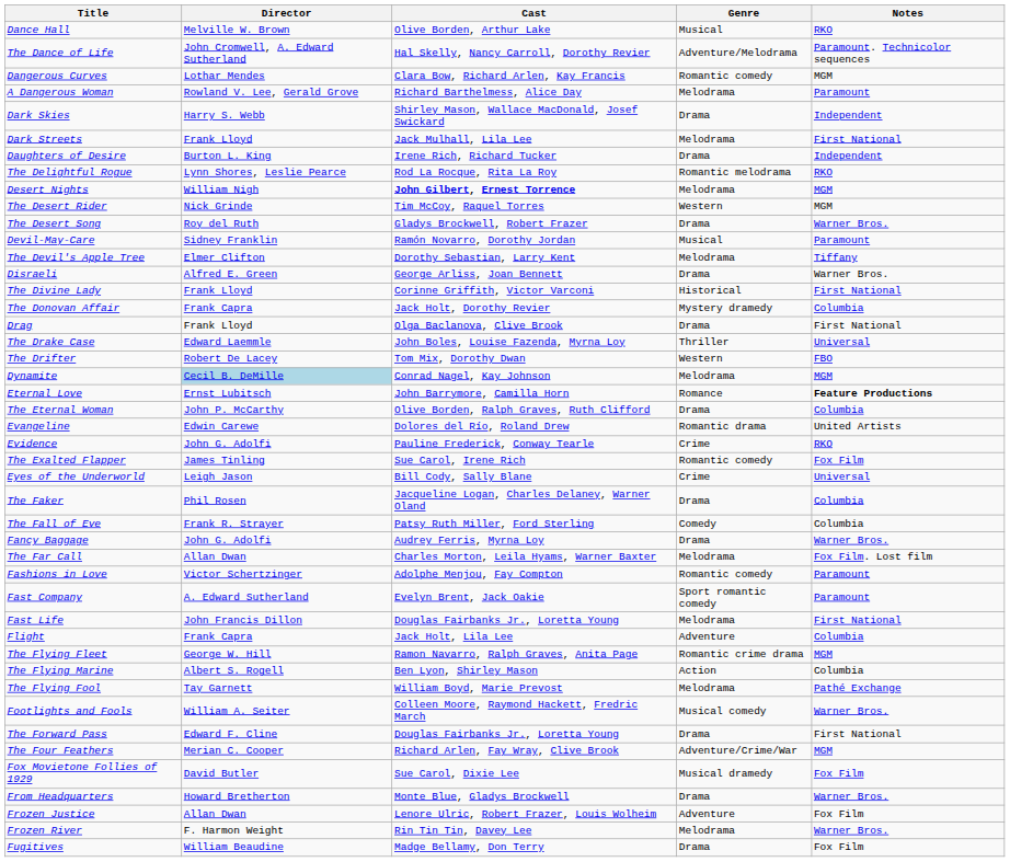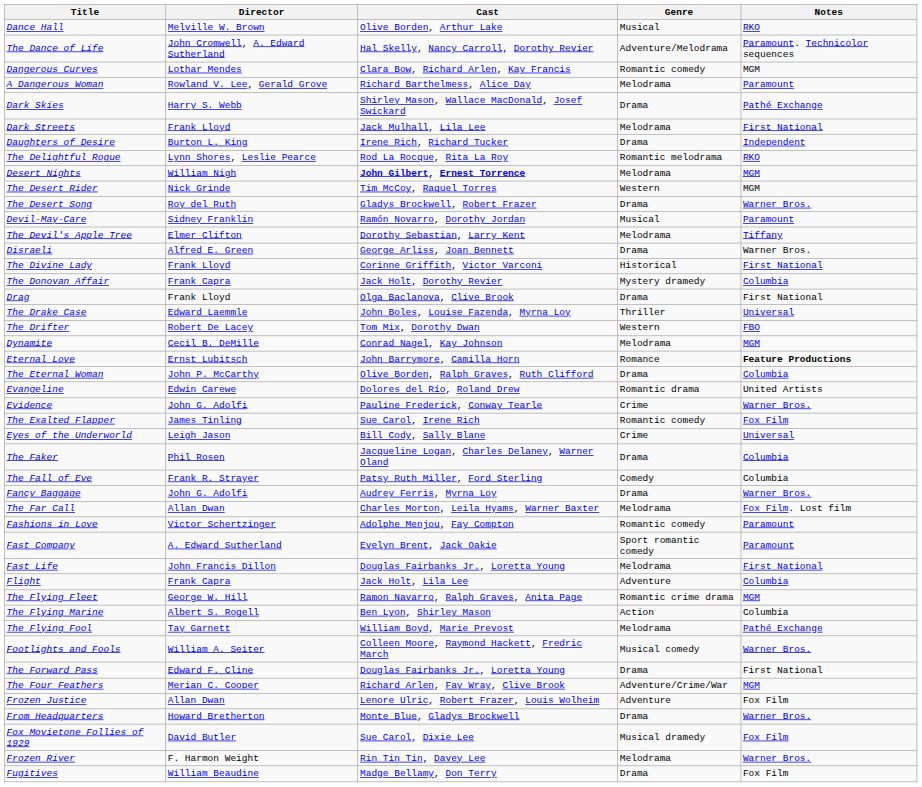 <table class=wikitable>
 <tr>
 <th>Title</th>
 <th>Director</th>
 <th>Cast</th>
 <th>Genre</th>
 <th>Notes</th>
 </tr>
 <tr>
 <td><em><a href='#'>Dance Hall</a></em></td>
 <td><a href='#'>Melville W. Brown</a></td>
 <td><a href='#'>Olive Borden</a>, <a href='#'>Arthur Lake</a></td>
 <td>Musical</td>
 <td><a href='#'>RKO</a></td>
 </tr>
 <tr>
 <td><em><a href='#'>The Dance of Life</a></em></td>
 <td><a href='#'>John Cromwell</a>, <a href='#'>A. Edward Sutherland</a></td>
 <td><a href='#'>Hal Skelly</a>, <a href='#'>Nancy Carroll</a>, <a href='#'>Dorothy Revier</a></td>
 <td>Adventure/Melodrama</td>
 <td><a href='#'>Paramount</a>. <a href='#'>Technicolor</a> sequences</td>
 </tr>
 <tr>
 <td><em><a href='#'>Dangerous Curves</a></em></td>
 <td><a href='#'>Lothar Mendes</a></td>
 <td><a href='#'>Clara Bow</a>, <a href='#'>Richard Arlen</a>, <a href='#'>Kay Francis</a></td>
 <td>Romantic comedy</td>
 <td>MGM</td>
 </tr>
 <tr>
 <td><em><a href='#'>A Dangerous Woman</a></em></td>
 <td><a href='#'>Rowland V. Lee</a>, <a href='#'>Gerald Grove</a></td>
 <td><a href='#'>Richard Barthelmess</a>, <a href='#'>Alice Day</a></td>
 <td>Melodrama</td>
 <td><a href='#'>Paramount</a></td>
 </tr>
 <tr>
 <td><em><a href='#'>Dark Skies</a></em></td>
 <td><a href='#'>Harry S. Webb</a></td>
 <td><a href='#'>Shirley Mason</a>, <a href='#'>Wallace MacDonald</a>, <a href='#'>Josef Swickard</a></td>
 <td>Drama</td>
-<td><a href='#'>Independent</a></td>
+<td><a href='#'>Pathé Exchange</a></td>
 </tr>
 <tr>
 <td><em><a href='#'>Dark Streets</a></em></td>
 <td><a href='#'>Frank Lloyd</a></td>
 <td><a href='#'>Jack Mulhall</a>, <a href='#'>Lila Lee</a></td>
 <td>Melodrama</td>
 <td><a href='#'>First National</a></td>
 </tr>
 <tr>
 <td><em><a href='#'>Daughters of Desire</a></em></td>
 <td><a href='#'>Burton L. King</a></td>
 <td><a href='#'>Irene Rich</a>, <a href='#'>Richard Tucker</a></td>
 <td>Drama</td>
 <td><a href='#'>Independent</a></td>
 </tr>
 <tr>
 <td><em><a href='#'>The Delightful Rogue</a></em></td>
 <td><a href='#'>Lynn Shores</a>, <a href='#'>Leslie Pearce</a></td>
 <td><a href='#'>Rod La Rocque</a>, <a href='#'>Rita La Roy</a></td>
 <td>Romantic melodrama</td>
 <td><a href='#'>RKO</a></td>
 </tr>
 <tr>
 <td><em><a href='#'>Desert Nights</a></em></td>
 <td><a href='#'>William Nigh</a></td>
 <td><strong><a href='#'>John Gilbert</a>, <a href='#'>Ernest Torrence</a></strong></td>
 <td>Melodrama</td>
 <td><a href='#'>MGM</a></td>
 </tr>
 <tr>
 <td><em><a href='#'>The Desert Rider</a></em></td>
 <td><a href='#'>Nick Grinde</a></td>
 <td><a href='#'>Tim McCoy</a>, <a href='#'>Raquel Torres</a></td>
 <td>Western</td>
 <td>MGM</td>
 </tr>
 <tr>
 <td><em><a href='#'>The Desert Song</a></em></td>
 <td><a href='#'>Roy del Ruth</a></td>
 <td><a href='#'>Gladys Brockwell</a>, <a href='#'>Robert Frazer</a></td>
 <td>Drama</td>
 <td><a href='#'>Warner Bros.</a></td>
 </tr>
 <tr>
 <td><em><a href='#'>Devil-May-Care</a></em></td>
 <td><a href='#'>Sidney Franklin</a></td>
 <td><a href='#'>Ramón Novarro</a>, <a href='#'>Dorothy Jordan</a></td>
 <td>Musical</td>
 <td><a href='#'>Paramount</a></td>
 </tr>
 <tr>
 <td><em><a href='#'>The Devil's Apple Tree</a></em></td>
 <td><a href='#'>Elmer Clifton</a></td>
 <td><a href='#'>Dorothy Sebastian</a>, <a href='#'>Larry Kent</a></td>
 <td>Melodrama</td>
 <td><a href='#'>Tiffany</a></td>
 </tr>
 <tr>
 <td><em><a href='#'>Disraeli</a></em></td>
 <td><a href='#'>Alfred E. Green</a></td>
 <td><a href='#'>George Arliss</a>, <a href='#'>Joan Bennett</a></td>
 <td>Drama</td>
 <td>Warner Bros.</td>
 </tr>
 <tr>
 <td><em><a href='#'>The Divine Lady</a></em></td>
 <td><a href='#'>Frank Lloyd</a></td>
 <td><a href='#'>Corinne Griffith</a>, <a href='#'>Victor Varconi</a></td>
 <td>Historical</td>
 <td><a href='#'>First National</a></td>
 </tr>
 <tr>
 <td><em><a href='#'>The Donovan Affair</a></em></td>
 <td><a href='#'>Frank Capra</a></td>
 <td><a href='#'>Jack Holt</a>, <a href='#'>Dorothy Revier</a></td>
 <td>Mystery dramedy</td>
 <td><a href='#'>Columbia</a></td>
 </tr>
 <tr>
 <td><em><a href='#'>Drag</a></em></td>
 <td>Frank Lloyd</td>
 <td><a href='#'>Olga Baclanova</a>, <a href='#'>Clive Brook</a></td>
 <td>Drama</td>
 <td>First National</td>
 </tr>
 <tr>
 <td><em><a href='#'>The Drake Case</a></em></td>
 <td><a href='#'>Edward Laemmle</a></td>
 <td><a href='#'>John Boles</a>, <a href='#'>Louise Fazenda</a>, <a href='#'>Myrna Loy</a></td>
 <td>Thriller</td>
 <td><a href='#'>Universal</a></td>
 </tr>
 <tr>
 <td><em><a href='#'>The Drifter</a></em></td>
 <td><a href='#'>Robert De Lacey</a></td>
 <td><a href='#'>Tom Mix</a>, <a href='#'>Dorothy Dwan</a></td>
 <td>Western</td>
 <td><a href='#'>FBO</a></td>
 </tr>
 <tr>
 <td><em><a href='#'>Dynamite</a></em></td>
-<td style="background: lightblue;"><a href='#'>Cecil B. DeMille</a></td>
+<td><a href='#'>Cecil B. DeMille</a></td>
 <td><a href='#'>Conrad Nagel</a>, <a href='#'>Kay Johnson</a></td>
 <td>Melodrama</td>
 <td><a href='#'>MGM</a></td>
 </tr>
 <tr>
 <td><em><a href='#'>Eternal Love</a></em></td>
 <td><a href='#'>Ernst Lubitsch</a></td>
 <td><a href='#'>John Barrymore</a>, <a href='#'>Camilla Horn</a></td>
 <td>Romance</td>
 <td><strong>Feature Productions</strong></td>
 </tr>
 <tr>
 <td><em><a href='#'>The Eternal Woman</a></em></td>
 <td><a href='#'>John P. McCarthy</a></td>
 <td><a href='#'>Olive Borden</a>, <a href='#'>Ralph Graves</a>, <a href='#'>Ruth Clifford</a></td>
 <td>Drama</td>
 <td><a href='#'>Columbia</a></td>
 </tr>
 <tr>
 <td><em><a href='#'>Evangeline</a></em></td>
 <td><a href='#'>Edwin Carewe</a></td>
 <td><a href='#'>Dolores del Río</a>, <a href='#'>Roland Drew</a></td>
 <td>Romantic drama</td>
 <td>United Artists</td>
 </tr>
 <tr>
 <td><em><a href='#'>Evidence</a></em></td>
 <td><a href='#'>John G. Adolfi</a></td>
 <td><a href='#'>Pauline Frederick</a>, <a href='#'>Conway Tearle</a></td>
 <td>Crime</td>
-<td><a href='#'>RKO</a></td>
+<td><a href='#'>Warner Bros.</a></td>
 </tr>
 <tr>
 <td><em><a href='#'>The Exalted Flapper</a></em></td>
 <td><a href='#'>James Tinling</a></td>
 <td><a href='#'>Sue Carol</a>, <a href='#'>Irene Rich</a></td>
 <td>Romantic comedy</td>
 <td><a href='#'>Fox Film</a></td>
 </tr>
 <tr>
 <td><em><a href='#'>Eyes of the Underworld</a></em></td>
 <td><a href='#'>Leigh Jason</a></td>
 <td><a href='#'>Bill Cody</a>, <a href='#'>Sally Blane</a></td>
 <td>Crime</td>
 <td><a href='#'>Universal</a></td>
 </tr>
 <tr>
 <td><em><a href='#'>The Faker</a></em></td>
 <td><a href='#'>Phil Rosen</a></td>
 <td><a href='#'>Jacqueline Logan</a>, <a href='#'>Charles Delaney</a>, <a href='#'>Warner Oland</a></td>
 <td>Drama</td>
 <td><a href='#'>Columbia</a></td>
 </tr>
 <tr>
 <td><em><a href='#'>The Fall of Eve</a></em></td>
 <td><a href='#'>Frank R. Strayer</a></td>
 <td><a href='#'>Patsy Ruth Miller</a>, <a href='#'>Ford Sterling</a></td>
 <td>Comedy</td>
 <td>Columbia</td>
 </tr>
 <tr>
 <td><em><a href='#'>Fancy Baggage</a></em></td>
 <td><a href='#'>John G. Adolfi</a></td>
 <td><a href='#'>Audrey Ferris</a>, <a href='#'>Myrna Loy</a></td>
 <td>Drama</td>
 <td><a href='#'>Warner Bros.</a></td>
 </tr>
 <tr>
 <td><em><a href='#'>The Far Call</a></em></td>
 <td><a href='#'>Allan Dwan</a></td>
 <td><a href='#'>Charles Morton</a>, <a href='#'>Leila Hyams</a>, <a href='#'>Warner Baxter</a></td>
 <td>Melodrama</td>
 <td><a href='#'>Fox Film</a>. Lost film</td>
 </tr>
 <tr>
 <td><em><a href='#'>Fashions in Love</a></em></td>
 <td><a href='#'>Victor Schertzinger</a></td>
 <td><a href='#'>Adolphe Menjou</a>, <a href='#'>Fay Compton</a></td>
 <td>Romantic comedy</td>
 <td><a href='#'>Paramount</a></td>
 </tr>
 <tr>
 <td><em><a href='#'>Fast Company</a></em></td>
 <td><a href='#'>A. Edward Sutherland</a></td>
 <td><a href='#'>Evelyn Brent</a>, <a href='#'>Jack Oakie</a></td>
 <td>Sport romantic comedy</td>
 <td><a href='#'>Paramount</a></td>
 </tr>
 <tr>
 <td><em><a href='#'>Fast Life</a></em></td>
 <td><a href='#'>John Francis Dillon</a></td>
 <td><a href='#'>Douglas Fairbanks Jr.</a>, <a href='#'>Loretta Young</a></td>
 <td>Melodrama</td>
 <td><a href='#'>First National</a></td>
 </tr>
 <tr>
 <td><em><a href='#'>Flight</a></em></td>
 <td><a href='#'>Frank Capra</a></td>
 <td><a href='#'>Jack Holt</a>, <a href='#'>Lila Lee</a></td>
 <td>Adventure</td>
 <td><a href='#'>Columbia</a></td>
 </tr>
 <tr>
 <td><em><a href='#'>The Flying Fleet</a></em></td>
 <td><a href='#'>George W. Hill</a></td>
 <td><a href='#'>Ramon Navarro</a>, <a href='#'>Ralph Graves</a>, <a href='#'>Anita Page</a></td>
 <td>Romantic crime drama</td>
 <td><a href='#'>MGM</a></td>
 </tr>
 <tr>
 <td><em><a href='#'>The Flying Marine</a></em></td>
 <td><a href='#'>Albert S. Rogell</a></td>
 <td><a href='#'>Ben Lyon</a>, <a href='#'>Shirley Mason</a></td>
 <td>Action</td>
 <td>Columbia</td>
 </tr>
 <tr>
 <td><em><a href='#'>The Flying Fool</a></em></td>
 <td><a href='#'>Tay Garnett</a></td>
 <td><a href='#'>William Boyd</a>, <a href='#'>Marie Prevost</a></td>
 <td>Melodrama</td>
 <td><a href='#'>Pathé Exchange</a></td>
 </tr>
 <tr>
 <td><em><a href='#'>Footlights and Fools</a></em></td>
 <td><a href='#'>William A. Seiter</a></td>
 <td><a href='#'>Colleen Moore</a>, <a href='#'>Raymond Hackett</a>, <a href='#'>Fredric March</a></td>
 <td>Musical comedy</td>
 <td><a href='#'>Warner Bros.</a></td>
 </tr>
 <tr>
 <td><em><a href='#'>The Forward Pass</a></em></td>
 <td><a href='#'>Edward F. Cline</a></td>
 <td><a href='#'>Douglas Fairbanks Jr.</a>, <a href='#'>Loretta Young</a></td>
 <td>Drama</td>
 <td>First National</td>
 </tr>
 <tr>
 <td><em><a href='#'>The Four Feathers</a></em></td>
 <td><a href='#'>Merian C. Cooper</a></td>
 <td><a href='#'>Richard Arlen</a>, <a href='#'>Fay Wray</a>, <a href='#'>Clive Brook</a></td>
 <td>Adventure/Crime/War</td>
 <td><a href='#'>MGM</a></td>
 </tr>
 <tr>
-<td><em><a href='#'>Fox Movietone Follies of 1929</a></em></td>
-<td><a href='#'>David Butler</a></td>
-<td><a href='#'>Sue Carol</a>, <a href='#'>Dixie Lee</a></td>
-<td>Musical dramedy</td>
-<td><a href='#'>Fox Film</a></td>
+<td><em><a href='#'>Frozen Justice</a></em></td>
+<td><a href='#'>Allan Dwan</a></td>
+<td><a href='#'>Lenore Ulric</a>, <a href='#'>Robert Frazer</a>, <a href='#'>Louis Wolheim</a></td>
+<td>Adventure</td>
+<td>Fox Film</td>
 </tr>
 <tr>
 <td><em><a href='#'>From Headquarters</a></em></td>
 <td><a href='#'>Howard Bretherton</a></td>
 <td><a href='#'>Monte Blue</a>, <a href='#'>Gladys Brockwell</a></td>
 <td>Drama</td>
 <td><a href='#'>Warner Bros.</a></td>
 </tr>
 <tr>
-<td><em><a href='#'>Frozen Justice</a></em></td>
-<td><a href='#'>Allan Dwan</a></td>
-<td><a href='#'>Lenore Ulric</a>, <a href='#'>Robert Frazer</a>, <a href='#'>Louis Wolheim</a></td>
-<td>Adventure</td>
-<td>Fox Film</td>
+<td><em><a href='#'>Fox Movietone Follies of 1929</a></em></td>
+<td><a href='#'>David Butler</a></td>
+<td><a href='#'>Sue Carol</a>, <a href='#'>Dixie Lee</a></td>
+<td>Musical dramedy</td>
+<td><a href='#'>Fox Film</a></td>
 </tr>
 <tr>
 <td><em><a href='#'>Frozen River</a></em></td>
 <td>F. Harmon Weight</td>
 <td><a href='#'>Rin Tin Tin</a>, <a href='#'>Davey Lee</a></td>
 <td>Melodrama</td>
 <td><a href='#'>Warner Bros.</a></td>
 </tr>
 <tr>
 <td><em><a href='#'>Fugitives</a></em></td>
 <td><a href='#'>William Beaudine</a></td>
 <td><a href='#'>Madge Bellamy</a>, <a href='#'>Don Terry</a></td>
 <td>Drama</td>
 <td>Fox Film</td>
 </tr>
 </table>
